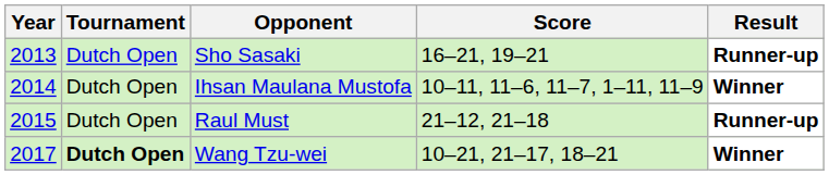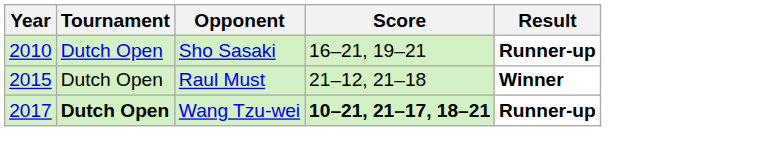 <table class="sortable wikitable" style="font-size: 90%;">
 <tr>
 <th>Year</th>
 <th>Tournament</th>
 <th>Opponent</th>
 <th>Score</th>
 <th>Result</th>
 </tr>
 <tr style="background:#D4F1C5">
-<td align="center"><a href='#'>2013</a></td>
+<td align="center"><a href='#'>2010</a></td>
 <td align="left"><a href='#'>Dutch Open</a></td>
 <td align="left"> <a href='#'>Sho Sasaki</a></td>
 <td align="left">16–21, 19–21</td>
 <td style="text-align:left; background:white"> <strong>Runner-up</strong></td>
 </tr>
 <tr style="background:#D4F1C5">
-<td align="center"><a href='#'>2014</a></td>
-<td align="left">Dutch Open</td>
-<td align="left"> <a href='#'>Ihsan Maulana Mustofa</a></td>
-<td align="left">10–11, 11–6, 11–7, 1–11, 11–9</td>
-<td style="text-align:left; background:white"> <strong>Winner</strong></td>
-</tr>
-<tr style="background:#D4F1C5">
 <td align="center"><a href='#'>2015</a></td>
 <td align="left">Dutch Open</td>
 <td align="left"> <a href='#'>Raul Must</a></td>
 <td align="left">21–12, 21–18</td>
-<td style="text-align:left; background:white"> <strong>Runner-up</strong></td>
+<td style="text-align:left; background:white"> <strong>Winner</strong></td>
 </tr>
 <tr style="background:#D4F1C5">
 <td align="center"><a href='#'>2017</a></td>
 <td align="left"><strong>Dutch Open</strong></td>
 <td align="left"> <a href='#'>Wang Tzu-wei</a></td>
-<td align="left">10–21, 21–17, 18–21</td>
-<td style="text-align:left; background:white"> <strong>Winner</strong></td>
+<td align="left"><strong>10–21, 21–17, 18–21</strong></td>
+<td style="text-align:left; background:white"> <strong>Runner-up</strong></td>
 </tr>
 </table>
